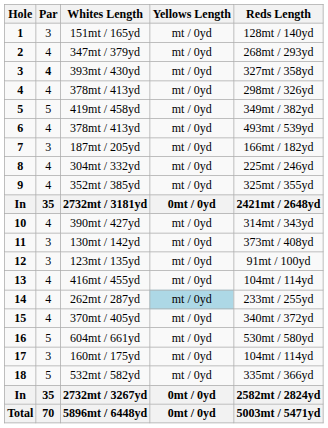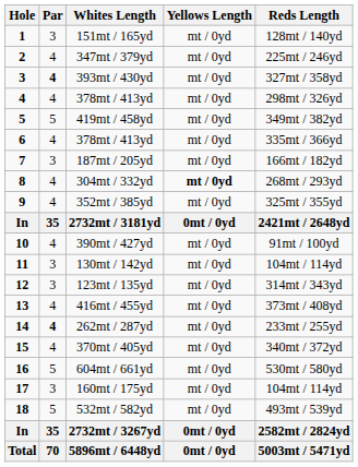 <table class="wikitable" style="text-align:center;">
 <tr>
 <th>Hole</th>
 <th>Par</th>
 <th>Whites Length</th>
 <th>Yellows Length</th>
 <th>Reds Length</th>
 </tr>
 <tr>
 <td><strong>1</strong></td>
 <td>3</td>
 <td>151mt / 165yd</td>
 <td>mt / 0yd</td>
 <td>128mt / 140yd</td>
 </tr>
 <tr>
 <td><strong>2</strong></td>
 <td>4</td>
 <td>347mt / 379yd</td>
 <td>mt / 0yd</td>
-<td>268mt / 293yd</td>
+<td>225mt / 246yd</td>
 </tr>
 <tr>
 <td><strong>3</strong></td>
 <td><strong>4</strong></td>
 <td>393mt / 430yd</td>
 <td>mt / 0yd</td>
 <td>327mt / 358yd</td>
 </tr>
 <tr>
 <td><strong>4</strong></td>
 <td>4</td>
 <td>378mt / 413yd</td>
 <td>mt / 0yd</td>
 <td>298mt / 326yd</td>
 </tr>
 <tr>
 <td><strong>5</strong></td>
 <td>5</td>
 <td>419mt / 458yd</td>
 <td>mt / 0yd</td>
 <td>349mt / 382yd</td>
 </tr>
 <tr>
 <td><strong>6</strong></td>
 <td>4</td>
 <td>378mt / 413yd</td>
 <td>mt / 0yd</td>
-<td>493mt / 539yd</td>
+<td>335mt / 366yd</td>
 </tr>
 <tr>
 <td><strong>7</strong></td>
 <td>3</td>
 <td>187mt / 205yd</td>
 <td>mt / 0yd</td>
 <td>166mt / 182yd</td>
 </tr>
 <tr>
 <td><strong>8</strong></td>
 <td>4</td>
 <td>304mt / 332yd</td>
-<td>mt / 0yd</td>
-<td>225mt / 246yd</td>
+<td><strong>mt / 0yd</strong></td>
+<td>268mt / 293yd</td>
 </tr>
 <tr>
 <td><strong>9</strong></td>
 <td>4</td>
 <td>352mt / 385yd</td>
 <td>mt / 0yd</td>
 <td>325mt / 355yd</td>
 </tr>
 <tr>
 <th><strong>In</strong></th>
 <th>35</th>
 <th>2732mt / 3181yd</th>
 <th>0mt / 0yd</th>
 <th>2421mt / 2648yd</th>
 </tr>
 <tr>
 <td><strong>10</strong></td>
 <td>4</td>
 <td>390mt / 427yd</td>
 <td>mt / 0yd</td>
-<td>314mt / 343yd</td>
+<td>91mt / 100yd</td>
 </tr>
 <tr>
 <td><strong>11</strong></td>
 <td>3</td>
 <td>130mt / 142yd</td>
 <td>mt / 0yd</td>
-<td>373mt / 408yd</td>
+<td>104mt / 114yd</td>
 </tr>
 <tr>
 <td><strong>12</strong></td>
 <td>3</td>
 <td>123mt / 135yd</td>
 <td>mt / 0yd</td>
-<td>91mt / 100yd</td>
+<td>314mt / 343yd</td>
 </tr>
 <tr>
 <td><strong>13</strong></td>
 <td>4</td>
 <td>416mt / 455yd</td>
 <td>mt / 0yd</td>
-<td>104mt / 114yd</td>
+<td>373mt / 408yd</td>
 </tr>
 <tr>
 <td><strong>14</strong></td>
-<td>4</td>
+<td><strong>4</strong></td>
 <td>262mt / 287yd</td>
-<td style="background: lightblue;">mt / 0yd</td>
+<td>mt / 0yd</td>
 <td>233mt / 255yd</td>
 </tr>
 <tr>
 <td><strong>15</strong></td>
 <td>4</td>
 <td>370mt / 405yd</td>
 <td>mt / 0yd</td>
 <td>340mt / 372yd</td>
 </tr>
 <tr>
 <td><strong>16</strong></td>
 <td>5</td>
 <td>604mt / 661yd</td>
 <td>mt / 0yd</td>
 <td>530mt / 580yd</td>
 </tr>
 <tr>
 <td><strong>17</strong></td>
 <td>3</td>
 <td>160mt / 175yd</td>
 <td>mt / 0yd</td>
 <td>104mt / 114yd</td>
 </tr>
 <tr>
 <td><strong>18</strong></td>
 <td>5</td>
 <td>532mt / 582yd</td>
 <td>mt / 0yd</td>
-<td>335mt / 366yd</td>
+<td>493mt / 539yd</td>
 </tr>
 <tr>
 <th><strong>In</strong></th>
 <th>35</th>
 <th>2732mt / 3267yd</th>
 <th>0mt / 0yd</th>
 <th>2582mt / 2824yd</th>
 </tr>
 <tr>
 <th><strong>Total</strong></th>
 <th>70</th>
 <th>5896mt / 6448yd</th>
 <th>0mt / 0yd</th>
 <th>5003mt / 5471yd</th>
 </tr>
 </table>
